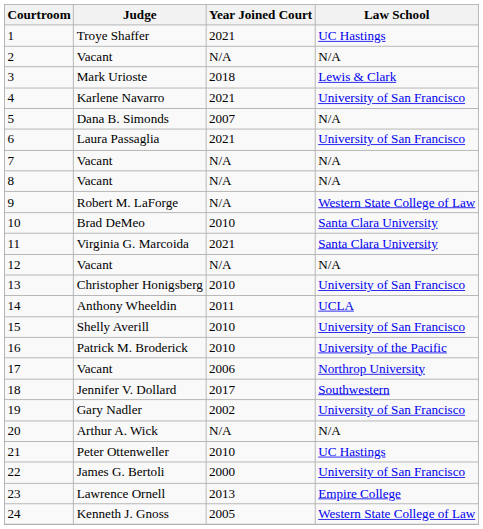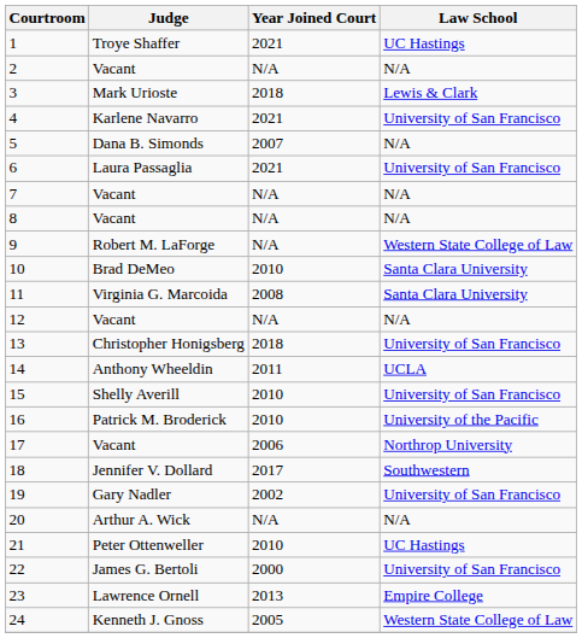 <table class="wikitable sortable">
 <tr>
 <th>Courtroom</th>
 <th>Judge</th>
 <th>Year Joined Court</th>
 <th>Law School</th>
 </tr>
 <tr>
 <td>1</td>
 <td>Troye Shaffer</td>
 <td>2021</td>
 <td><a href='#'>UC Hastings</a></td>
 </tr>
 <tr>
 <td>2</td>
 <td>Vacant</td>
 <td>N/A</td>
 <td>N/A</td>
 </tr>
 <tr>
 <td>3</td>
 <td>Mark Urioste</td>
 <td>2018</td>
 <td><a href='#'>Lewis & Clark</a></td>
 </tr>
 <tr>
 <td>4</td>
 <td>Karlene Navarro</td>
 <td>2021</td>
 <td><a href='#'>University of San Francisco</a></td>
 </tr>
 <tr>
 <td>5</td>
 <td>Dana B. Simonds</td>
 <td>2007</td>
 <td>N/A</td>
 </tr>
 <tr>
 <td>6</td>
 <td>Laura Passaglia</td>
 <td>2021</td>
 <td><a href='#'>University of San Francisco</a></td>
 </tr>
 <tr>
 <td>7</td>
 <td>Vacant</td>
 <td>N/A</td>
 <td>N/A</td>
 </tr>
 <tr>
 <td>8</td>
 <td>Vacant</td>
 <td>N/A</td>
 <td>N/A</td>
 </tr>
 <tr>
 <td>9</td>
 <td>Robert M. LaForge</td>
 <td>N/A</td>
 <td><a href='#'>Western State College of Law</a></td>
 </tr>
 <tr>
 <td>10</td>
 <td>Brad DeMeo</td>
 <td>2010</td>
 <td><a href='#'>Santa Clara University</a></td>
 </tr>
 <tr>
 <td>11</td>
 <td>Virginia G. Marcoida</td>
-<td>2021</td>
+<td>2008</td>
 <td><a href='#'>Santa Clara University</a></td>
 </tr>
 <tr>
 <td>12</td>
 <td>Vacant</td>
 <td>N/A</td>
 <td>N/A</td>
 </tr>
 <tr>
 <td>13</td>
 <td>Christopher Honigsberg</td>
-<td>2010</td>
+<td>2018</td>
 <td><a href='#'>University of San Francisco</a></td>
 </tr>
 <tr>
 <td>14</td>
 <td>Anthony Wheeldin</td>
 <td>2011</td>
 <td><a href='#'>UCLA</a></td>
 </tr>
 <tr>
 <td>15</td>
 <td>Shelly Averill</td>
 <td>2010</td>
 <td><a href='#'>University of San Francisco</a></td>
 </tr>
 <tr>
 <td>16</td>
 <td>Patrick M. Broderick</td>
 <td>2010</td>
 <td><a href='#'>University of the Pacific</a></td>
 </tr>
 <tr>
 <td>17</td>
 <td>Vacant</td>
 <td>2006</td>
 <td><a href='#'>Northrop University</a></td>
 </tr>
 <tr>
 <td>18</td>
 <td>Jennifer V. Dollard</td>
 <td>2017</td>
 <td><a href='#'>Southwestern</a></td>
 </tr>
 <tr>
 <td>19</td>
 <td>Gary Nadler</td>
 <td>2002</td>
 <td><a href='#'>University of San Francisco</a></td>
 </tr>
 <tr>
 <td>20</td>
 <td>Arthur A. Wick</td>
 <td>N/A</td>
 <td>N/A</td>
 </tr>
 <tr>
 <td>21</td>
 <td>Peter Ottenweller</td>
 <td>2010</td>
 <td><a href='#'>UC Hastings</a></td>
 </tr>
 <tr>
 <td>22</td>
 <td>James G. Bertoli</td>
 <td>2000</td>
 <td><a href='#'>University of San Francisco</a></td>
 </tr>
 <tr>
 <td>23</td>
 <td>Lawrence Ornell</td>
 <td>2013</td>
 <td><a href='#'>Empire College</a></td>
 </tr>
 <tr>
 <td>24</td>
 <td>Kenneth J. Gnoss</td>
 <td>2005</td>
 <td><a href='#'>Western State College of Law</a></td>
 </tr>
 <tr>
 </tr>
 </table>
